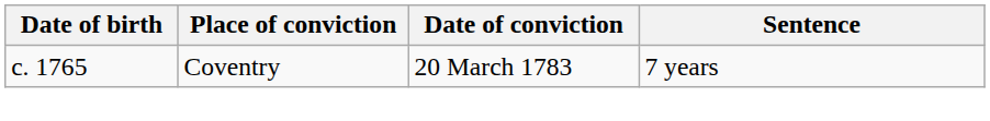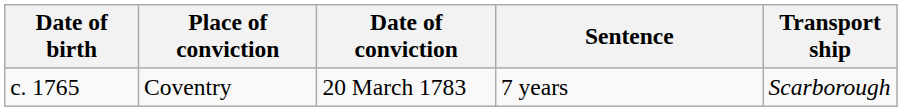 <table class="wikitable sortable plainrowheaders" style="width=1024px;">
 <tr>
 <th style="width: 15%;">Date of birth</th>
 <th style="width: 20%;">Place of conviction</th>
 <th style="width: 20%;">Date of conviction</th>
 <th style="width: 30%;">Sentence</th>
+<th style="width: 15%;">Transport ship</th>
 </tr>
 <tr>
 <td>c. 1765</td>
 <td>Coventry</td>
 <td>20 March 1783</td>
 <td>7 years</td>
+<td><em>Scarborough</em></td>
 </tr>
 </table>
